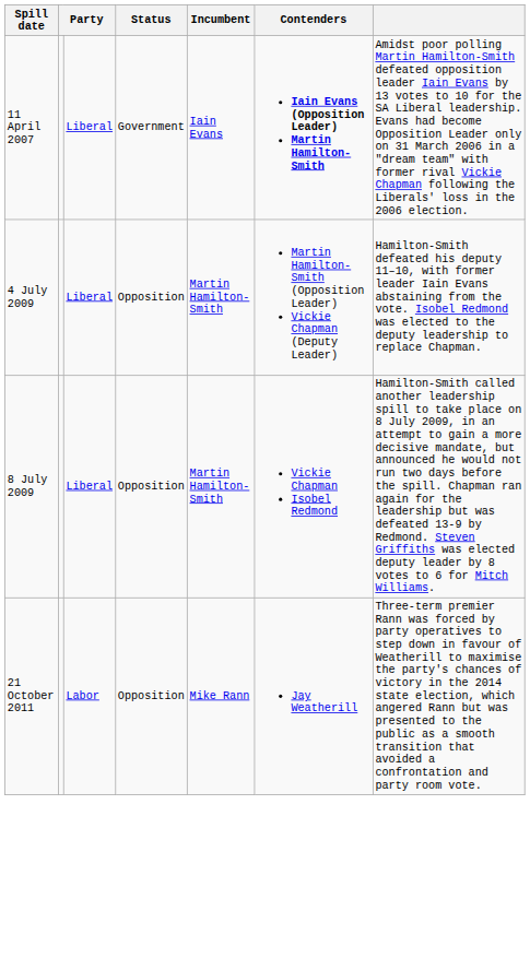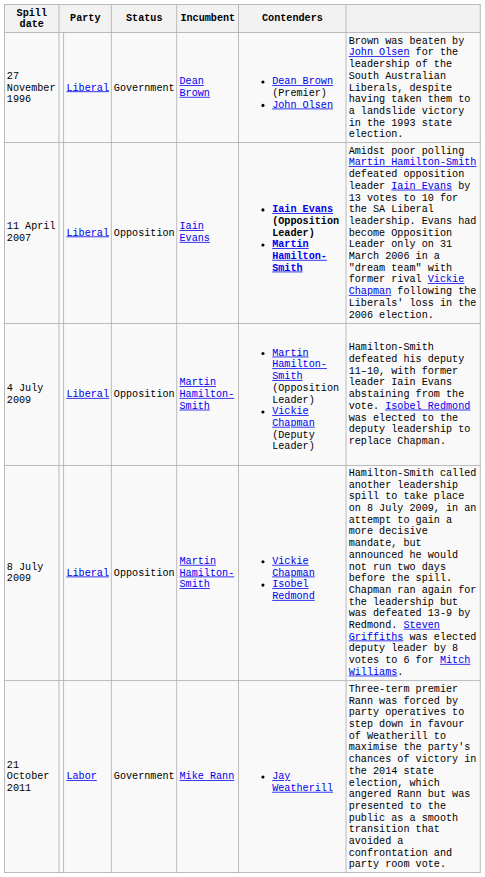 <table class="wikitable">
 <tr>
 <th>Spill date</th>
 <th colspan="2">Party</th>
 <th>Status</th>
 <th>Incumbent</th>
 <th>Contenders</th>
 <th></th>
 </tr>
 <tr>
+<td>27 November 1996</td>
+<td></td>
+<td><a href='#'>Liberal</a></td>
+<td>Government</td>
+<td><a href='#'>Dean Brown</a></td>
+<td><br><ul><li><a href='#'>Dean Brown</a> (Premier)</li><li><a href='#'>John Olsen</a></li></ul></td>
+<td>Brown was beaten by <a href='#'>John Olsen</a> for the leadership of the South Australian Liberals, despite having taken them to a landslide victory in the 1993 state election.</td>
+</tr>
+<tr>
 <td>11 April 2007</td>
 <td></td>
 <td><a href='#'>Liberal</a></td>
-<td>Government</td>
+<td>Opposition</td>
 <td><a href='#'>Iain Evans</a></td>
 <td><strong><br><ul><li><a href='#'>Iain Evans</a> (Opposition Leader)</li><li><a href='#'>Martin Hamilton-Smith</a></li></ul></strong></td>
 <td>Amidst poor polling <a href='#'>Martin Hamilton-Smith</a> defeated opposition leader <a href='#'>Iain Evans</a> by 13 votes to 10 for the SA Liberal leadership. Evans had become Opposition Leader only on 31 March 2006 in a "dream team" with former rival <a href='#'>Vickie Chapman</a> following the Liberals' loss in the 2006 election.</td>
 </tr>
 <tr>
 <td>4 July 2009</td>
 <td></td>
 <td><a href='#'>Liberal</a></td>
 <td>Opposition</td>
 <td><a href='#'>Martin Hamilton-Smith</a></td>
 <td><br><ul><li><a href='#'>Martin Hamilton-Smith</a> (Opposition Leader)</li><li><a href='#'>Vickie Chapman</a> (Deputy Leader)</li></ul></td>
 <td>Hamilton-Smith defeated his deputy 11–10, with former leader Iain Evans abstaining from the vote. <a href='#'>Isobel Redmond</a> was elected to the deputy leadership to replace Chapman.</td>
 </tr>
 <tr>
 <td>8 July 2009</td>
 <td></td>
 <td><a href='#'>Liberal</a></td>
 <td>Opposition</td>
 <td><a href='#'>Martin Hamilton-Smith</a></td>
 <td><br><ul><li><a href='#'>Vickie Chapman</a></li><li><a href='#'>Isobel Redmond</a></li></ul></td>
 <td>Hamilton-Smith called another leadership spill to take place on 8 July 2009, in an attempt to gain a more decisive mandate, but announced he would not run two days before the spill. Chapman ran again for the leadership but was defeated 13-9 by Redmond. <a href='#'>Steven Griffiths</a> was elected deputy leader by 8 votes to 6 for <a href='#'>Mitch Williams</a>.</td>
 </tr>
 <tr>
 <td>21 October 2011</td>
 <td></td>
 <td><a href='#'>Labor</a></td>
-<td>Opposition</td>
+<td>Government</td>
 <td><a href='#'>Mike Rann</a></td>
 <td><br><ul><li><a href='#'>Jay Weatherill</a></li></ul></td>
 <td>Three-term premier Rann was forced by party operatives to step down in favour of Weatherill to maximise the party's chances of victory in the 2014 state election, which angered Rann but was presented to the public as a smooth transition that avoided a confrontation and party room vote.</td>
 </tr>
 </table>
